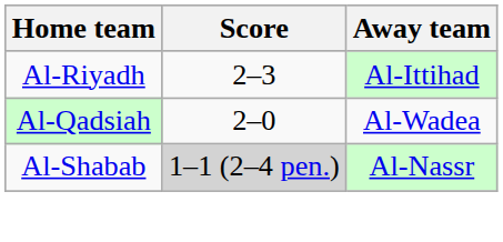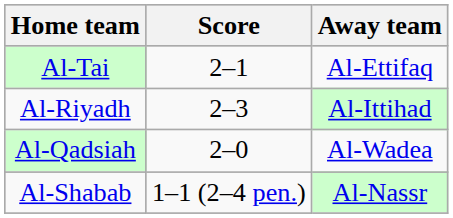 <table class="wikitable" style="text-align: center">
 <tr>
 <th>Home team</th>
 <th>Score</th>
 <th>Away team</th>
+</tr>
+<tr>
+<td bgcolor="ccffcc"><a href='#'>Al-Tai</a></td>
+<td>2–1</td>
+<td><a href='#'>Al-Ettifaq</a></td>
 </tr>
 <tr>
 <td><a href='#'>Al-Riyadh</a></td>
 <td>2–3</td>
 <td bgcolor="ccffcc"><a href='#'>Al-Ittihad</a></td>
 </tr>
 <tr>
 <td bgcolor="ccffcc"><a href='#'>Al-Qadsiah</a></td>
 <td>2–0</td>
 <td><a href='#'>Al-Wadea</a></td>
 </tr>
 <tr>
 <td><a href='#'>Al-Shabab</a></td>
-<td style="background: lightgrey;">1–1 (2–4 <a href='#'>pen.</a>)</td>
+<td>1–1 (2–4 <a href='#'>pen.</a>)</td>
 <td bgcolor="ccffcc"><a href='#'>Al-Nassr</a></td>
 </tr>
 </table>
